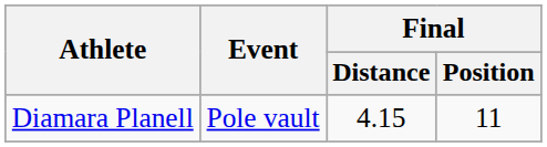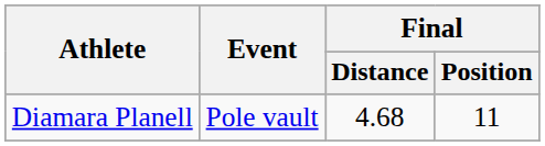 <table class=wikitable style="font-size:90%">
 <tr>
 <th rowspan="2">Athlete</th>
 <th rowspan="2">Event</th>
 <th colspan="2">Final</th>
 </tr>
 <tr style="font-size:95%">
 <th>Distance</th>
 <th>Position</th>
 </tr>
 <tr align=center>
 <td align=left><a href='#'>Diamara Planell</a></td>
 <td align=left><a href='#'>Pole vault</a></td>
-<td>4.15</td>
+<td>4.68</td>
 <td>11</td>
 </tr>
 </table>
